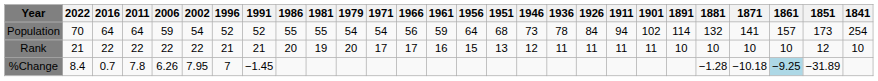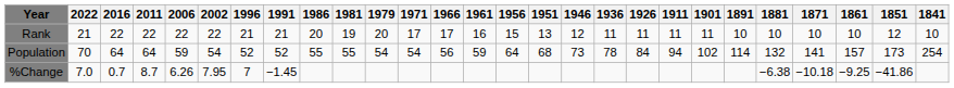 <table class="wikitable">
 <tr>
 <th style="background:grey;">Year</th>
 <th>2022</th>
 <th>2016</th>
 <th>2011</th>
 <th>2006</th>
 <th>2002</th>
 <th>1996</th>
 <th>1991</th>
 <th>1986</th>
 <th>1981</th>
 <th>1979</th>
 <th>1971</th>
 <th>1966</th>
 <th>1961</th>
 <th>1956</th>
 <th>1951</th>
 <th>1946</th>
 <th>1936</th>
 <th>1926</th>
 <th>1911</th>
 <th>1901</th>
 <th>1891</th>
 <th>1881</th>
 <th>1871</th>
 <th>1861</th>
 <th>1851</th>
 <th>1841</th>
 </tr>
 <tr align="center">
+<td style="background:grey;">Rank</td>
+<td>21</td>
+<td>22</td>
+<td>22</td>
+<td>22</td>
+<td>22</td>
+<td>21</td>
+<td>21</td>
+<td>20</td>
+<td>19</td>
+<td>20</td>
+<td>17</td>
+<td>17</td>
+<td>16</td>
+<td>15</td>
+<td>13</td>
+<td>12</td>
+<td>11</td>
+<td>11</td>
+<td>11</td>
+<td>11</td>
+<td>10</td>
+<td>10</td>
+<td>10</td>
+<td>10</td>
+<td>12</td>
+<td>10</td>
+</tr>
+<tr align="center">
 <td style="background:grey;">Population</td>
 <td>70</td>
 <td>64</td>
 <td>64</td>
 <td>59</td>
 <td>54</td>
 <td>52</td>
 <td>52</td>
 <td>55</td>
 <td>55</td>
 <td>54</td>
 <td>54</td>
 <td>56</td>
 <td>59</td>
 <td>64</td>
 <td>68</td>
 <td>73</td>
 <td>78</td>
 <td>84</td>
 <td>94</td>
 <td>102</td>
 <td>114</td>
 <td>132</td>
 <td>141</td>
 <td>157</td>
 <td>173</td>
 <td>254</td>
 </tr>
 <tr align="center">
-<td style="background:grey;">Rank</td>
-<td>21</td>
-<td>22</td>
-<td>22</td>
-<td>22</td>
-<td>22</td>
-<td>21</td>
-<td>21</td>
-<td>20</td>
-<td>19</td>
-<td>20</td>
-<td>17</td>
-<td>17</td>
-<td>16</td>
-<td>15</td>
-<td>13</td>
-<td>12</td>
-<td>11</td>
-<td>11</td>
-<td>11</td>
-<td>11</td>
-<td>10</td>
-<td>10</td>
-<td>10</td>
-<td>10</td>
-<td>12</td>
-<td>10</td>
-</tr>
-<tr align="center">
 <td style="background:grey;">%Change</td>
-<td>8.4</td>
+<td>7.0</td>
 <td>0.7</td>
-<td>7.8</td>
+<td>8.7</td>
 <td>6.26</td>
 <td>7.95</td>
 <td>7</td>
 <td>−1.45</td>
 <td></td>
 <td></td>
 <td></td>
 <td></td>
 <td></td>
 <td></td>
 <td></td>
 <td></td>
 <td></td>
 <td></td>
 <td></td>
 <td></td>
 <td></td>
 <td></td>
-<td>−1.28</td>
+<td>−6.38</td>
 <td>−10.18</td>
-<td style="background: lightblue;">−9.25</td>
-<td>−31.89</td>
+<td>−9.25</td>
+<td>−41.86</td>
 <td></td>
 </tr>
 </table>
